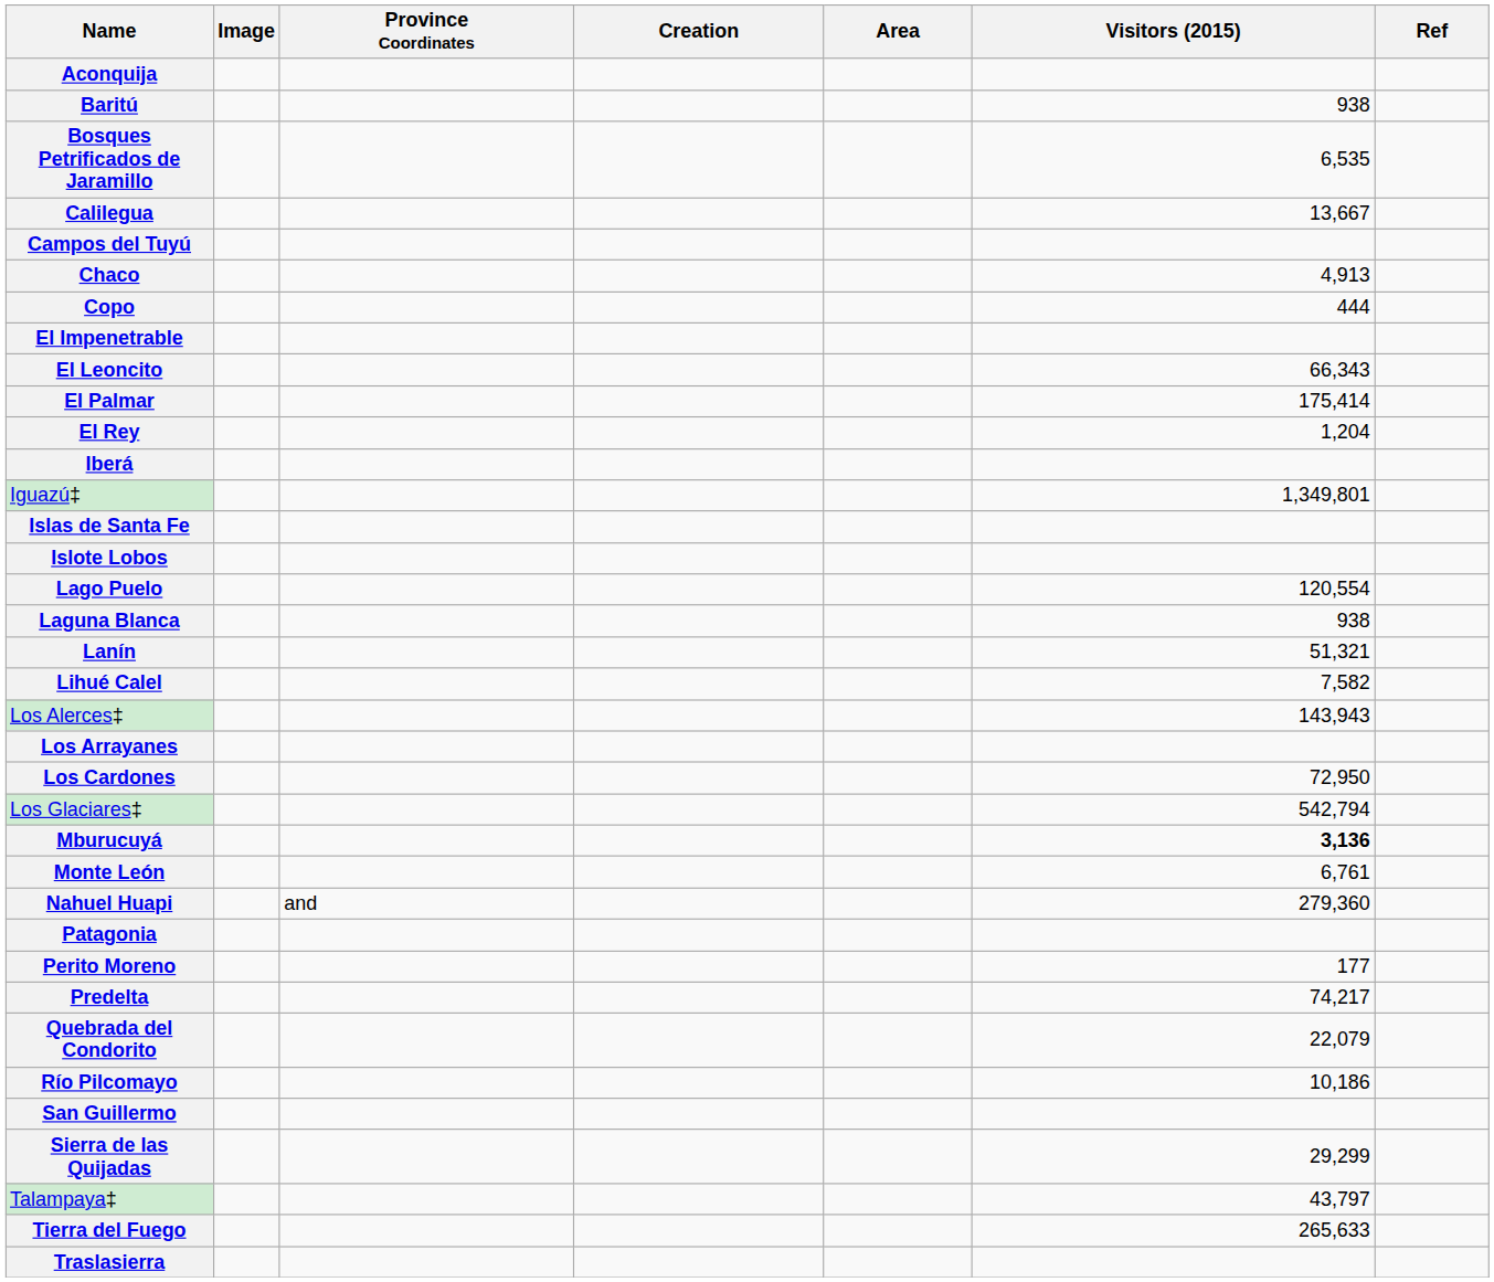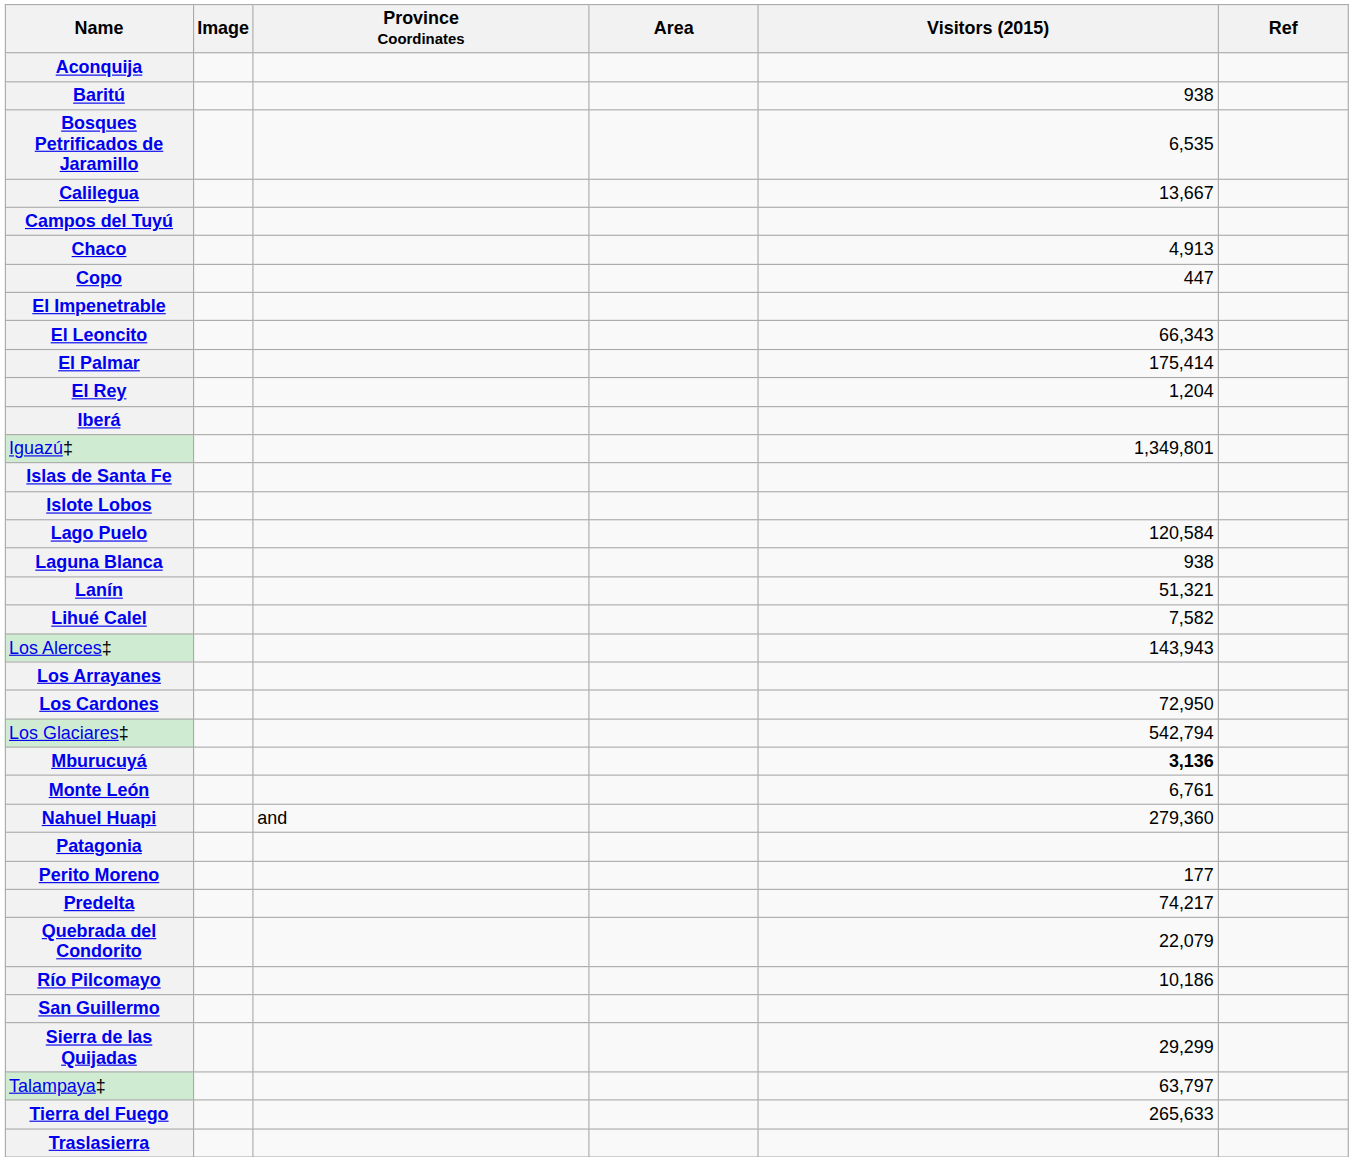 <table class="wikitable sortable plainrowheaders"  style="margin:1em auto;" width="95%">
 <tr>
 <th scope=col width=14%>Name</th>
 <th scope=col width=1% class="unsortable">Image</th>
 <th scope=col>Province<br><small>Coordinates</small></th>
-<th scope=col>Creation</th>
 <th scope=col data-sort-type="number">Area</th>
 <th scope=col data-sort-type="number">Visitors (2015)</th>
 <th scope=col class="unsortable">Ref</th>
 </tr>
 <tr>
 <th scope=row><a href='#'>Aconquija</a></th>
 <td></td>
 <td><br><small></small></td>
 <td></td>
 <td></td>
 <td></td>
-<td></td>
 </tr>
 <tr>
 <th scope=row><a href='#'>Baritú</a></th>
 <td></td>
 <td><br><small></small></td>
-<td></td>
 <td></td>
 <td align=right>938</td>
 <td></td>
 </tr>
 <tr>
 <th scope=row><a href='#'>Bosques Petrificados de Jaramillo</a></th>
 <td></td>
 <td><br><small></small></td>
 <td></td>
-<td></td>
 <td align=right>6,535</td>
 <td><br></td>
 </tr>
 <tr>
 <th scope=row><a href='#'>Calilegua</a></th>
 <td></td>
 <td><br><small></small></td>
-<td></td>
 <td></td>
 <td align=right>13,667</td>
 <td></td>
 </tr>
 <tr>
 <th scope=row><a href='#'>Campos del Tuyú</a></th>
 <td></td>
 <td><br><small></small></td>
 <td></td>
 <td></td>
 <td></td>
-<td></td>
 </tr>
 <tr>
 <th scope=row><a href='#'>Chaco</a></th>
 <td></td>
 <td><br><small></small></td>
-<td></td>
 <td></td>
 <td align=right>4,913</td>
 <td><br></td>
 </tr>
 <tr>
 <th scope=row><a href='#'>Copo</a></th>
 <td></td>
 <td><br><small></small></td>
 <td></td>
-<td></td>
-<td align=right>444</td>
+<td align=right>447</td>
 <td></td>
 </tr>
 <tr>
 <th scope=row><a href='#'>El Impenetrable</a></th>
 <td></td>
 <td><br><small></small></td>
 <td></td>
 <td></td>
 <td></td>
-<td></td>
 </tr>
 <tr>
 <th scope=row><a href='#'>El Leoncito</a></th>
 <td></td>
 <td><br><small></small></td>
-<td></td>
 <td></td>
 <td align=right>66,343</td>
 <td></td>
 </tr>
 <tr>
 <th scope=row><a href='#'>El Palmar</a></th>
 <td></td>
 <td><br><small></small></td>
 <td></td>
-<td></td>
 <td align=right>175,414</td>
 <td></td>
 </tr>
 <tr>
 <th scope=row><a href='#'>El Rey</a></th>
 <td></td>
 <td><br><small></small></td>
-<td></td>
 <td></td>
 <td align=right>1,204</td>
 <td><br></td>
 </tr>
 <tr>
 <th scope=row><a href='#'>Iberá</a></th>
 <td></td>
 <td><br><small></small></td>
 <td></td>
 <td></td>
 <td></td>
-<td></td>
 </tr>
 <tr>
 <td scope=row bgcolor="#cfecd2"><a href='#'>Iguazú</a>‡</td>
 <td></td>
 <td><br><small></small></td>
-<td></td>
 <td></td>
 <td align=right>1,349,801</td>
 <td><br></td>
 </tr>
 <tr>
 <th scope=row><a href='#'>Islas de Santa Fe</a></th>
 <td></td>
 <td><br><small></small></td>
 <td></td>
 <td></td>
 <td></td>
-<td></td>
 </tr>
 <tr>
 <th scope=row><a href='#'>Islote Lobos</a></th>
 <td></td>
 <td><br><small></small></td>
-<td></td>
 <td></td>
 <td></td>
 <td></td>
 </tr>
 <tr>
 <th scope=row><a href='#'>Lago Puelo</a></th>
 <td></td>
 <td><br><small></small></td>
 <td></td>
-<td></td>
-<td align=right>120,554</td>
+<td align=right>120,584</td>
 <td><br></td>
 </tr>
 <tr>
 <th scope=row><a href='#'>Laguna Blanca</a></th>
 <td></td>
 <td><br><small></small></td>
-<td></td>
 <td></td>
 <td align=right>938</td>
 <td><br></td>
 </tr>
 <tr>
 <th scope=row><a href='#'>Lanín</a></th>
 <td></td>
 <td><br><small></small></td>
 <td></td>
-<td></td>
 <td align=right>51,321</td>
 <td><br></td>
 </tr>
 <tr>
 <th scope=row><a href='#'>Lihué Calel</a></th>
 <td></td>
 <td><br><small></small></td>
 <td></td>
-<td></td>
 <td align=right>7,582</td>
 <td><br></td>
 </tr>
 <tr>
 <td scope=row bgcolor="#cfecd2"><a href='#'>Los Alerces</a>‡</td>
 <td></td>
 <td><br><small></small></td>
-<td></td>
 <td></td>
 <td align=right>143,943</td>
 <td><br></td>
 </tr>
 <tr>
 <th scope=row><a href='#'>Los Arrayanes</a></th>
 <td></td>
 <td><br><small></small></td>
 <td></td>
 <td></td>
-<td></td>
 <td><br></td>
 </tr>
 <tr>
 <th scope=row><a href='#'>Los Cardones</a></th>
 <td></td>
 <td><br><small></small></td>
-<td></td>
 <td></td>
 <td align=right>72,950</td>
 <td></td>
 </tr>
 <tr>
 <td scope=row bgcolor="#cfecd2"><a href='#'>Los Glaciares</a>‡</td>
 <td></td>
 <td><br><small></small></td>
 <td></td>
-<td></td>
 <td align=right>542,794</td>
 <td><br></td>
 </tr>
 <tr>
 <th scope=row><a href='#'>Mburucuyá</a></th>
 <td></td>
 <td><br><small></small></td>
-<td></td>
 <td></td>
 <td align=right><strong>3,136</strong></td>
 <td></td>
 </tr>
 <tr>
 <th scope=row><a href='#'>Monte León</a></th>
 <td></td>
 <td><br><small></small></td>
 <td></td>
-<td></td>
 <td align=right>6,761</td>
 <td></td>
 </tr>
 <tr>
 <th scope=row><a href='#'>Nahuel Huapi</a></th>
 <td></td>
 <td> and <br><small></small></td>
-<td></td>
 <td></td>
 <td align=right>279,360</td>
 <td><br></td>
 </tr>
 <tr>
 <th scope=row><a href='#'>Patagonia</a></th>
 <td></td>
 <td><br><small></small></td>
 <td></td>
 <td></td>
 <td></td>
-<td></td>
 </tr>
 <tr>
 <th scope=row><a href='#'>Perito Moreno</a></th>
 <td></td>
 <td><br><small></small></td>
-<td></td>
 <td></td>
 <td align=right>177</td>
 <td><br></td>
 </tr>
 <tr>
 <th scope=row><a href='#'>Predelta</a></th>
 <td></td>
 <td><br><small></small></td>
 <td></td>
-<td></td>
 <td align=right>74,217</td>
 <td></td>
 </tr>
 <tr>
 <th scope=row><a href='#'>Quebrada del Condorito</a></th>
 <td></td>
 <td><br><small></small></td>
 <td></td>
-<td></td>
 <td align=right>22,079</td>
 <td></td>
 </tr>
 <tr>
 <th scope=row><a href='#'>Río Pilcomayo</a></th>
 <td></td>
 <td><br><small></small></td>
-<td></td>
 <td></td>
 <td align=right>10,186</td>
 <td></td>
 </tr>
 <tr>
 <th scope=row><a href='#'>San Guillermo</a></th>
 <td></td>
 <td><br><small></small></td>
 <td></td>
 <td></td>
 <td></td>
-<td></td>
 </tr>
 <tr>
 <th scope=row><a href='#'>Sierra de las Quijadas</a></th>
 <td></td>
 <td><br><small></small></td>
-<td></td>
 <td></td>
 <td align=right>29,299</td>
 <td></td>
 </tr>
 <tr>
 <td scope=row bgcolor="#cfecd2"><a href='#'>Talampaya</a>‡</td>
 <td></td>
 <td><br><small></small></td>
 <td></td>
-<td></td>
-<td align=right>43,797</td>
+<td align=right>63,797</td>
 <td></td>
 </tr>
 <tr>
 <th scope=row><a href='#'>Tierra del Fuego</a></th>
 <td></td>
 <td><br><small></small></td>
-<td></td>
 <td></td>
 <td align=right>265,633</td>
 <td></td>
 </tr>
 <tr>
 <th scope=row><a href='#'>Traslasierra</a></th>
 <td></td>
 <td><br><small></small></td>
 <td></td>
 <td></td>
-<td></td>
 <td><br></td>
 </tr>
 </table>
